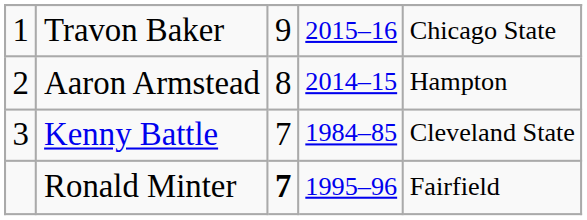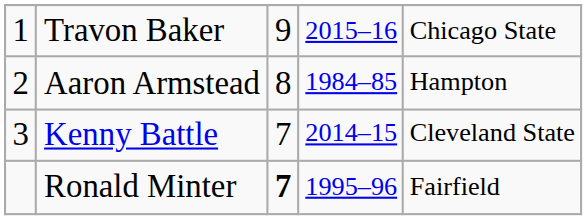 <table class="wikitable">
 <tr>
 </tr>
 <tr>
 <td>1</td>
 <td>Travon Baker</td>
 <td>9</td>
 <td style="font-size:80%;"><a href='#'>2015–16</a></td>
 <td style="font-size:80%;">Chicago State</td>
 </tr>
 <tr>
 <td>2</td>
 <td>Aaron Armstead</td>
 <td>8</td>
-<td style="font-size:80%;"><a href='#'>2014–15</a></td>
+<td style="font-size:80%;"><a href='#'>1984–85</a></td>
 <td style="font-size:80%;">Hampton</td>
 </tr>
 <tr>
 <td>3</td>
 <td><a href='#'>Kenny Battle</a></td>
 <td>7</td>
-<td style="font-size:80%;"><a href='#'>1984–85</a></td>
+<td style="font-size:80%;"><a href='#'>2014–15</a></td>
 <td style="font-size:80%;">Cleveland State</td>
 </tr>
 <tr>
 <td></td>
 <td>Ronald Minter</td>
 <td><strong>7</strong></td>
 <td style="font-size:80%;"><a href='#'>1995–96</a></td>
 <td style="font-size:80%;">Fairfield</td>
 </tr>
 </table>
